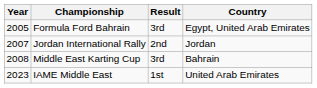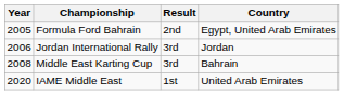 <table class="wikitable">
 <tr>
 <th>Year</th>
 <th>Championship</th>
 <th>Result</th>
 <th>Country</th>
 </tr>
 <tr>
 <td>2005</td>
 <td>Formula Ford Bahrain</td>
-<td>3rd</td>
+<td>2nd</td>
 <td>Egypt, United Arab Emirates</td>
 </tr>
 <tr>
-<td>2007</td>
+<td>2006</td>
 <td>Jordan International Rally</td>
-<td>2nd</td>
+<td>3rd</td>
 <td>Jordan</td>
 </tr>
 <tr>
 <td>2008</td>
 <td>Middle East Karting Cup</td>
 <td>3rd</td>
 <td>Bahrain</td>
 </tr>
 <tr>
-<td>2023</td>
+<td>2020</td>
 <td>IAME Middle East</td>
 <td>1st</td>
 <td>United Arab Emirates</td>
 </tr>
 </table>
